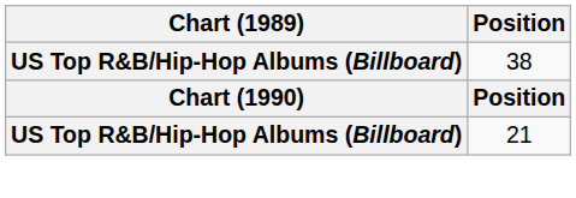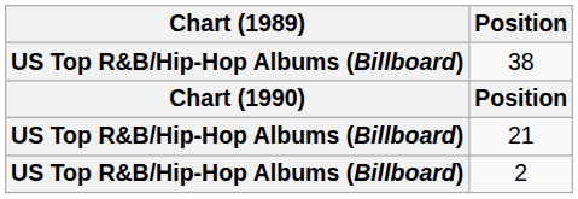 <table class="wikitable plainrowheaders" style="text-align:center">
 <tr>
 <th scope="col">Chart (1989)</th>
 <th scope="col">Position</th>
 </tr>
 <tr>
 <th scope="row">US Top R&B/Hip-Hop Albums (<em>Billboard</em>)</th>
 <td>38</td>
 </tr>
 <tr>
 <th scope="col">Chart (1990)</th>
 <th scope="col">Position</th>
 </tr>
 <tr>
 <th scope="row">US Top R&B/Hip-Hop Albums (<em>Billboard</em>)</th>
 <td>21</td>
 </tr>
+<tr>
+<th scope="row">US Top R&B/Hip-Hop Albums (<em>Billboard</em>)</th>
+<td>2</td>
+</tr>
 </table>
